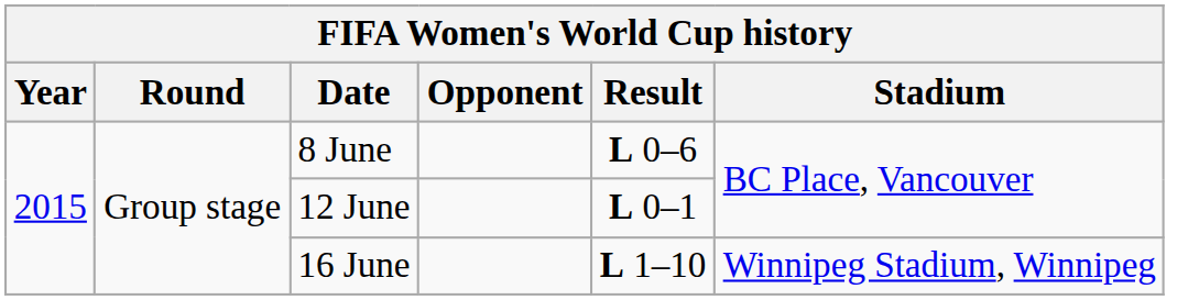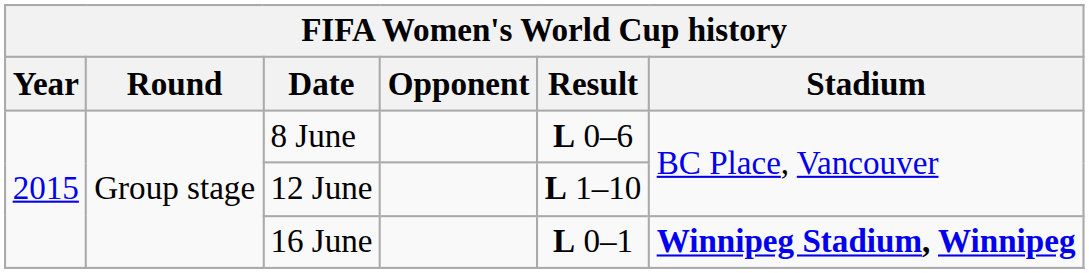 <table class="wikitable collapsible collapsed" style="text-align: center;font-size:">
 <tr>
 <th colspan=6>FIFA Women's World Cup history</th>
 </tr>
 <tr>
 <th>Year</th>
 <th>Round</th>
 <th>Date</th>
 <th>Opponent</th>
 <th>Result</th>
 <th>Stadium</th>
 </tr>
 <tr>
 <td rowspan=3> <a href='#'>2015</a></td>
 <td rowspan=3>Group stage</td>
 <td align="left">8 June</td>
 <td align="left"></td>
 <td><strong>L</strong> 0–6</td>
 <td rowspan=2 align="left"><a href='#'>BC Place</a>, <a href='#'>Vancouver</a></td>
 </tr>
 <tr>
 <td align="left">12 June</td>
 <td align="left"></td>
-<td><strong>L</strong> 0–1</td>
+<td><strong>L</strong> 1–10</td>
 </tr>
 <tr>
 <td align="left">16 June</td>
 <td align="left"></td>
-<td><strong>L</strong> 1–10</td>
-<td align="left"><a href='#'>Winnipeg Stadium</a>, <a href='#'>Winnipeg</a></td>
+<td><strong>L</strong> 0–1</td>
+<td align="left"><strong><a href='#'>Winnipeg Stadium</a>, <a href='#'>Winnipeg</a></strong></td>
 </tr>
 </table>
